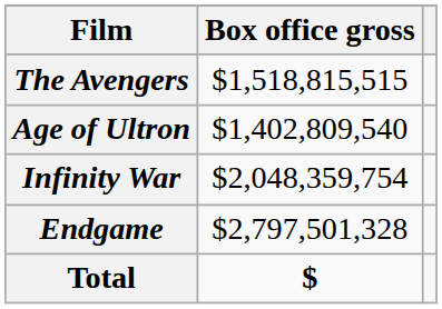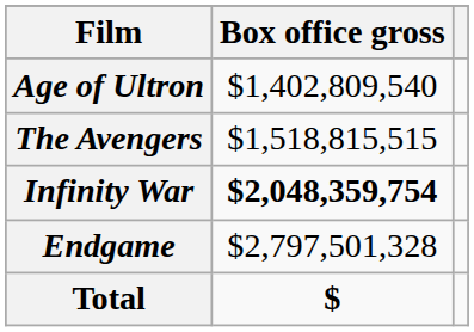 <table class="wikitable sortable" style="text-align:center;">
 <tr>
 </tr>
 <tr>
 <th scope="col">Film</th>
 <th scope="col">Box office gross</th>
 <th scope="col"></th>
 </tr>
 <tr>
+<th scope="row"><em>Age of Ultron</em></th>
+<td style="text-align:center;">$1,402,809,540</td>
+<td style="text-align:center;"></td>
+</tr>
+<tr>
 <th scope="row"><em>The Avengers</em></th>
 <td style="text-align:center;">$1,518,815,515</td>
 <td style="text-align:center;"></td>
 </tr>
 <tr>
-<th scope="row"><em>Age of Ultron</em></th>
-<td style="text-align:center;">$1,402,809,540</td>
-<td style="text-align:center;"></td>
-</tr>
-<tr>
 <th scope="row"><em>Infinity War</em></th>
-<td style="text-align:center;">$2,048,359,754</td>
+<td style="text-align:center;"><strong>$2,048,359,754</strong></td>
 <td style="text-align:center;"></td>
 </tr>
 <tr>
 <th scope="row"><em>Endgame</em></th>
 <td style="text-align:center;">$2,797,501,328</td>
 <td style="text-align:center;"></td>
 </tr>
 <tr>
 <th scope="row">Total</th>
 <td><strong>$</strong></td>
 <td></td>
 </tr>
 </table>
